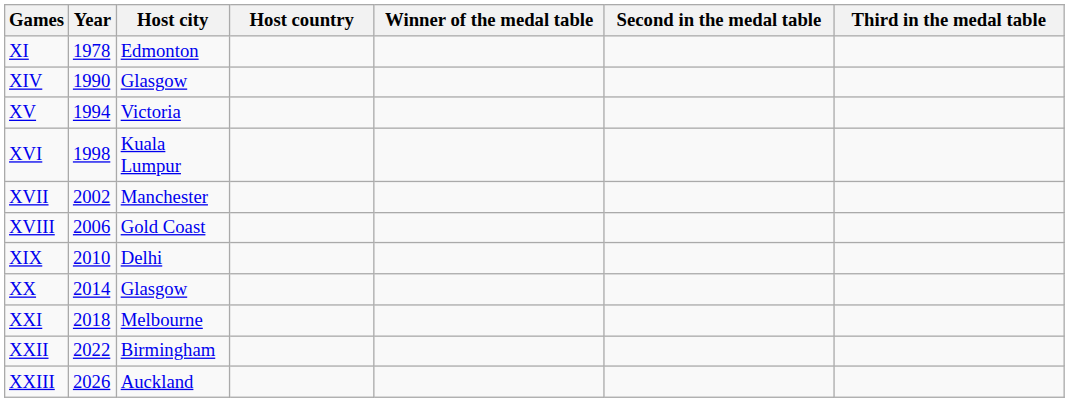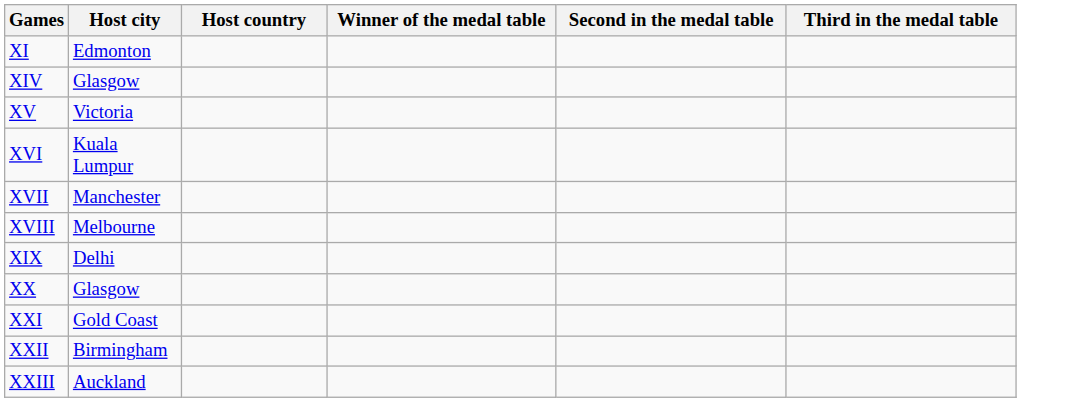 <table class=wikitable style=font-size:90%;>
 <tr>
 <th width=40>Games</th>
-<th width=30>Year</th>
 <th width=80>Host city</th>
 <th width=105>Host country</th>
 <th width=170>Winner of the medal table</th>
 <th width=170>Second in the medal table</th>
 <th width=170>Third in the medal table</th>
 </tr>
 <tr>
 <td><a href='#'>XI</a></td>
-<td><a href='#'>1978</a></td>
 <td><a href='#'>Edmonton</a></td>
 <td></td>
 <td></td>
 <td></td>
 <td></td>
 </tr>
 <tr>
 <td><a href='#'>XIV</a></td>
-<td><a href='#'>1990</a></td>
 <td><a href='#'>Glasgow</a></td>
 <td></td>
 <td></td>
 <td></td>
 <td></td>
 </tr>
 <tr>
 <td><a href='#'>XV</a></td>
-<td><a href='#'>1994</a></td>
 <td><a href='#'>Victoria</a></td>
 <td></td>
 <td></td>
 <td></td>
 <td></td>
 </tr>
 <tr>
 <td><a href='#'>XVI</a></td>
-<td><a href='#'>1998</a></td>
 <td><a href='#'>Kuala Lumpur</a></td>
 <td></td>
 <td></td>
 <td></td>
 <td></td>
 </tr>
 <tr>
 <td><a href='#'>XVII</a></td>
-<td><a href='#'>2002</a></td>
 <td><a href='#'>Manchester</a></td>
 <td></td>
 <td></td>
 <td></td>
 <td></td>
 </tr>
 <tr>
 <td><a href='#'>XVIII</a></td>
-<td><a href='#'>2006</a></td>
-<td><a href='#'>Gold Coast</a></td>
+<td><a href='#'>Melbourne</a></td>
 <td></td>
 <td></td>
 <td></td>
 <td></td>
 </tr>
 <tr>
 <td><a href='#'>XIX</a></td>
-<td><a href='#'>2010</a></td>
 <td><a href='#'>Delhi</a></td>
 <td></td>
 <td></td>
 <td></td>
 <td></td>
 </tr>
 <tr>
 <td><a href='#'>XX</a></td>
-<td><a href='#'>2014</a></td>
 <td><a href='#'>Glasgow</a></td>
 <td></td>
 <td></td>
 <td></td>
 <td></td>
 </tr>
 <tr>
 <td><a href='#'>XXI</a></td>
-<td><a href='#'>2018</a></td>
-<td><a href='#'>Melbourne</a></td>
+<td><a href='#'>Gold Coast</a></td>
 <td></td>
 <td></td>
 <td></td>
 <td></td>
 </tr>
 <tr>
 <td><a href='#'>XXII</a></td>
-<td><a href='#'>2022</a></td>
 <td><a href='#'>Birmingham</a></td>
 <td></td>
 <td></td>
 <td></td>
 <td></td>
 </tr>
 <tr>
 <td><a href='#'>XXIII</a></td>
-<td><a href='#'>2026</a></td>
 <td><a href='#'>Auckland</a></td>
 <td></td>
 <td></td>
 <td></td>
 <td></td>
 </tr>
 </table>
